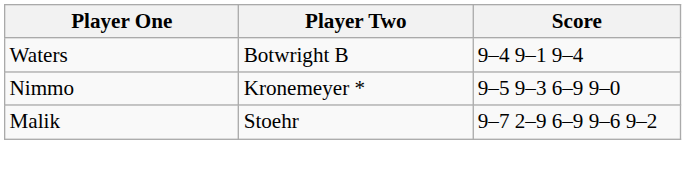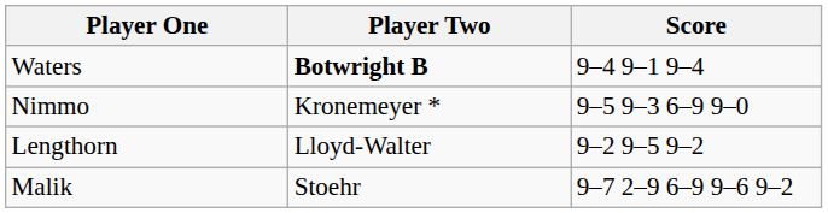 <table class="wikitable">
 <tr>
 <th width=170>Player One</th>
 <th width=170>Player Two</th>
 <th width=150>Score</th>
 </tr>
 <tr>
 <td> Waters</td>
-<td> Botwright B</td>
+<td><strong> Botwright B</strong></td>
 <td>9–4 9–1 9–4</td>
 </tr>
 <tr>
 <td> Nimmo</td>
 <td> Kronemeyer *</td>
 <td>9–5 9–3 6–9 9–0</td>
 </tr>
 <tr>
+<td> Lengthorn</td>
+<td> Lloyd-Walter</td>
+<td>9–2 9–5 9–2</td>
+</tr>
+<tr>
 <td> Malik</td>
 <td> Stoehr</td>
 <td>9–7 2–9 6–9 9–6 9–2</td>
 </tr>
 </table>
